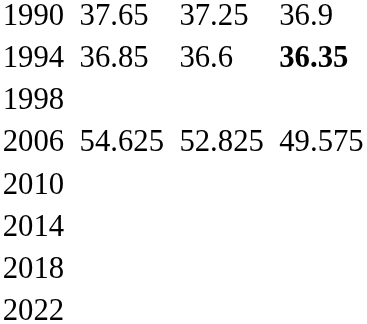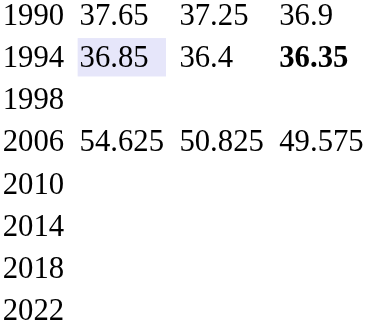 <table>
 <tr>
 <td>1990</td>
 <td></td>
 <td>37.65</td>
 <td></td>
 <td>37.25</td>
 <td></td>
 <td>36.9</td>
 </tr>
 <tr>
 <td>1994</td>
 <td></td>
-<td>36.85</td>
+<td style="background: lavender;">36.85</td>
 <td></td>
-<td>36.6</td>
+<td>36.4</td>
 <td><br></td>
 <td><strong>36.35</strong></td>
 </tr>
 <tr>
 <td>1998</td>
 <td></td>
 <td></td>
 <td></td>
 <td></td>
 <td></td>
 <td></td>
 </tr>
 <tr>
 <td>2006</td>
 <td></td>
 <td>54.625</td>
 <td></td>
-<td>52.825</td>
+<td>50.825</td>
 <td></td>
 <td>49.575</td>
 </tr>
 <tr>
 <td>2010<br></td>
 <td></td>
 <td></td>
 <td></td>
 <td></td>
 <td></td>
 <td></td>
 </tr>
 <tr>
 <td>2014<br></td>
 <td></td>
 <td></td>
 <td></td>
 <td></td>
 <td></td>
 <td></td>
 </tr>
 <tr>
 <td>2018<br></td>
 <td></td>
 <td></td>
 <td></td>
 <td></td>
 <td></td>
 <td></td>
 </tr>
 <tr>
 <td>2022<br></td>
 <td></td>
 <td></td>
 <td></td>
 <td></td>
 <td></td>
 <td></td>
 </tr>
 </table>
